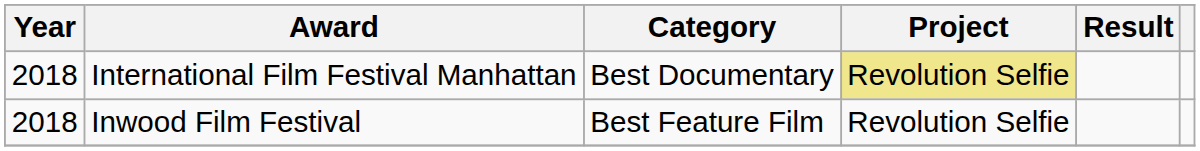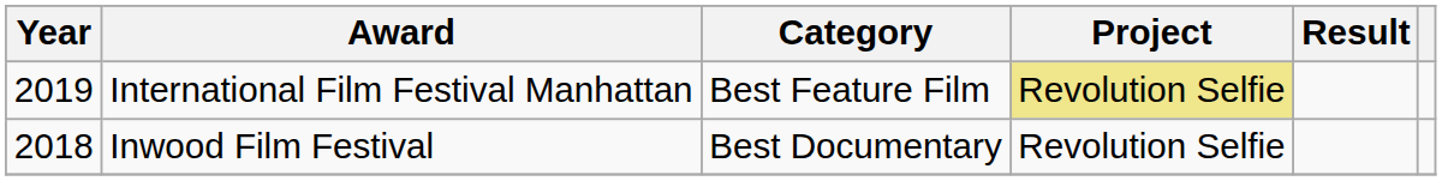 <table class="wikitable">
 <tr>
 <th>Year</th>
 <th>Award</th>
 <th>Category</th>
 <th>Project</th>
 <th>Result</th>
 <th></th>
 </tr>
 <tr>
-<td>2018</td>
+<td>2019</td>
 <td>International Film Festival Manhattan</td>
-<td>Best Documentary</td>
+<td>Best Feature Film</td>
 <td style="background: khaki;">Revolution Selfie</td>
 <td></td>
 <td></td>
 </tr>
 <tr>
 <td>2018</td>
 <td>Inwood Film Festival</td>
-<td>Best Feature Film</td>
+<td>Best Documentary</td>
 <td>Revolution Selfie</td>
 <td></td>
 <td></td>
 </tr>
 <tr>
 </tr>
 </table>
